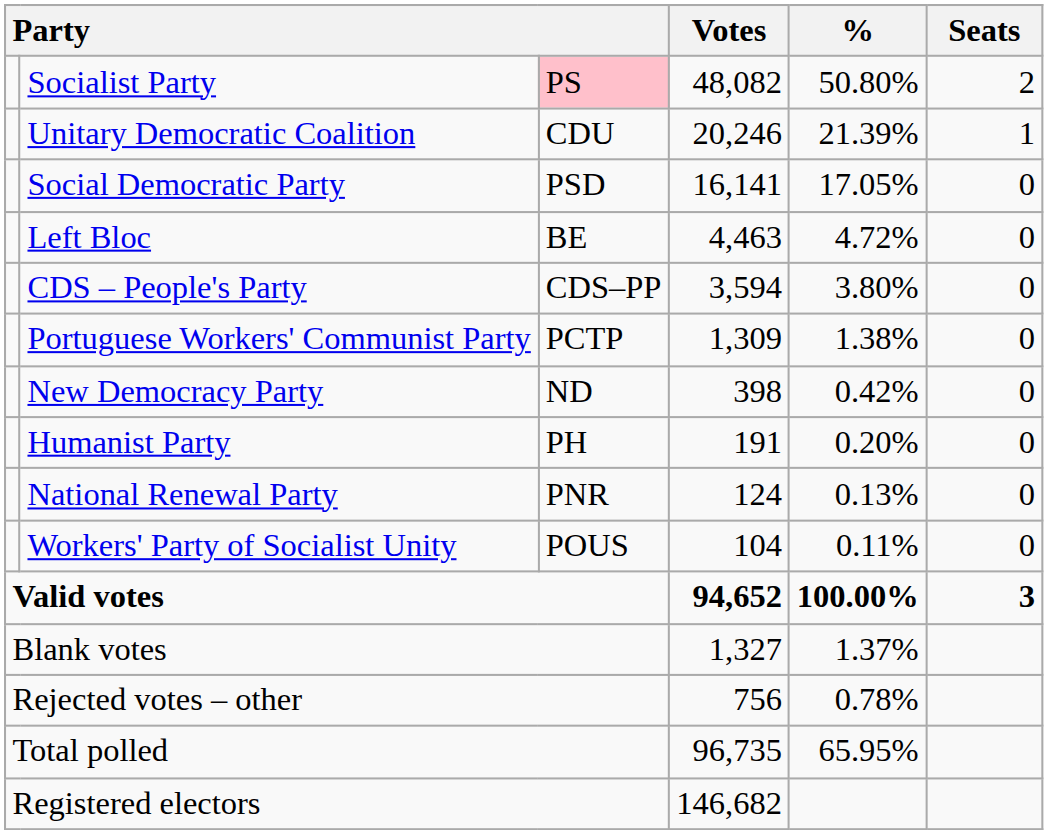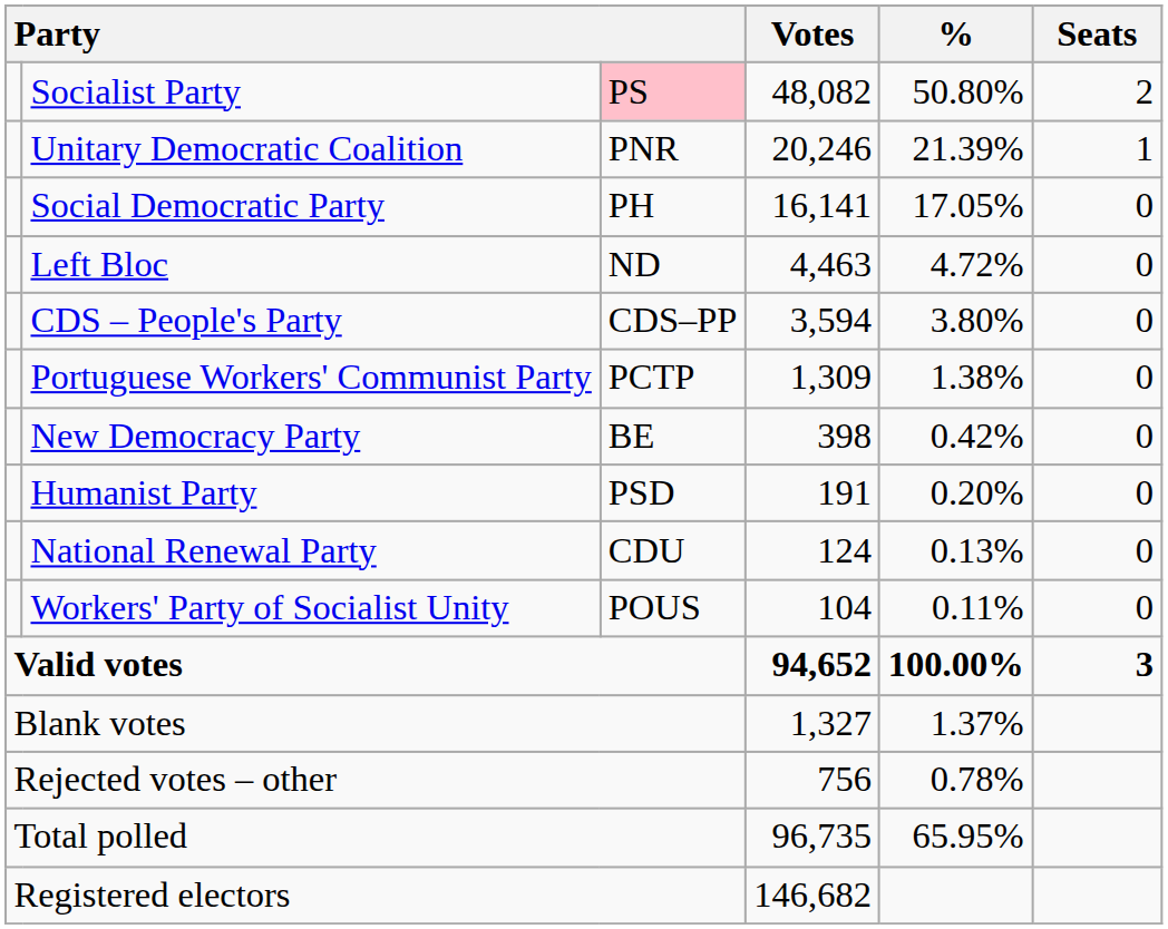 <table class="wikitable" border="1" style="text-align:right;">
 <tr>
 <th style="text-align:left;" colspan=3>Party</th>
 <th align=center width="50">Votes</th>
 <th align=center width="50">%</th>
 <th align=center width="50">Seats</th>
 </tr>
 <tr>
 <td></td>
 <td align=left><a href='#'>Socialist Party</a></td>
 <td align=left style="background: pink;">PS</td>
 <td>48,082</td>
 <td>50.80%</td>
 <td>2</td>
 </tr>
 <tr>
 <td></td>
 <td align=left style="white-space: nowrap;"><a href='#'>Unitary Democratic Coalition</a></td>
-<td align=left>CDU</td>
+<td align=left>PNR</td>
 <td>20,246</td>
 <td>21.39%</td>
 <td>1</td>
 </tr>
 <tr>
 <td></td>
 <td align=left><a href='#'>Social Democratic Party</a></td>
-<td align=left>PSD</td>
+<td align=left>PH</td>
 <td>16,141</td>
 <td>17.05%</td>
 <td>0</td>
 </tr>
 <tr>
 <td></td>
 <td align=left><a href='#'>Left Bloc</a></td>
-<td align=left>BE</td>
+<td align=left>ND</td>
 <td>4,463</td>
 <td>4.72%</td>
 <td>0</td>
 </tr>
 <tr>
 <td></td>
 <td align=left><a href='#'>CDS – People's Party</a></td>
 <td align=left style="white-space: nowrap;">CDS–PP</td>
 <td>3,594</td>
 <td>3.80%</td>
 <td>0</td>
 </tr>
 <tr>
 <td></td>
 <td align=left><a href='#'>Portuguese Workers' Communist Party</a></td>
 <td align=left>PCTP</td>
 <td>1,309</td>
 <td>1.38%</td>
 <td>0</td>
 </tr>
 <tr>
 <td></td>
 <td align=left><a href='#'>New Democracy Party</a></td>
-<td align=left>ND</td>
+<td align=left>BE</td>
 <td>398</td>
 <td>0.42%</td>
 <td>0</td>
 </tr>
 <tr>
 <td></td>
 <td align=left><a href='#'>Humanist Party</a></td>
-<td align=left>PH</td>
+<td align=left>PSD</td>
 <td>191</td>
 <td>0.20%</td>
 <td>0</td>
 </tr>
 <tr>
 <td></td>
 <td align=left><a href='#'>National Renewal Party</a></td>
-<td align=left>PNR</td>
+<td align=left>CDU</td>
 <td>124</td>
 <td>0.13%</td>
 <td>0</td>
 </tr>
 <tr>
 <td></td>
 <td align=left><a href='#'>Workers' Party of Socialist Unity</a></td>
 <td align=left>POUS</td>
 <td>104</td>
 <td>0.11%</td>
 <td>0</td>
 </tr>
 <tr style="font-weight:bold">
 <td align=left colspan=3>Valid votes</td>
 <td>94,652</td>
 <td>100.00%</td>
 <td>3</td>
 </tr>
 <tr>
 <td align=left colspan=3>Blank votes</td>
 <td>1,327</td>
 <td>1.37%</td>
 <td></td>
 </tr>
 <tr>
 <td align=left colspan=3>Rejected votes – other</td>
 <td>756</td>
 <td>0.78%</td>
 <td></td>
 </tr>
 <tr>
 <td align=left colspan=3>Total polled</td>
 <td>96,735</td>
 <td>65.95%</td>
 <td></td>
 </tr>
 <tr>
 <td align=left colspan=3>Registered electors</td>
 <td>146,682</td>
 <td></td>
 <td></td>
 </tr>
 </table>
